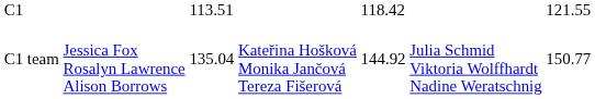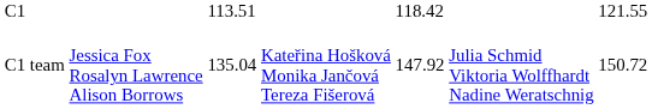 <table>
 <tr>
 <td>C1</td>
 <td></td>
 <td>113.51</td>
 <td></td>
 <td>118.42</td>
 <td></td>
 <td>121.55</td>
 </tr>
 <tr>
 <td>C1 team</td>
 <td><br><a href='#'>Jessica Fox</a><br><a href='#'>Rosalyn Lawrence</a><br><a href='#'>Alison Borrows</a></td>
 <td>135.04</td>
 <td><br><a href='#'>Kateřina Hošková</a><br><a href='#'>Monika Jančová</a><br><a href='#'>Tereza Fišerová</a></td>
-<td>144.92</td>
+<td>147.92</td>
 <td><br><a href='#'>Julia Schmid</a><br><a href='#'>Viktoria Wolffhardt</a><br><a href='#'>Nadine Weratschnig</a></td>
-<td>150.77</td>
+<td>150.72</td>
 </tr>
 </table>
